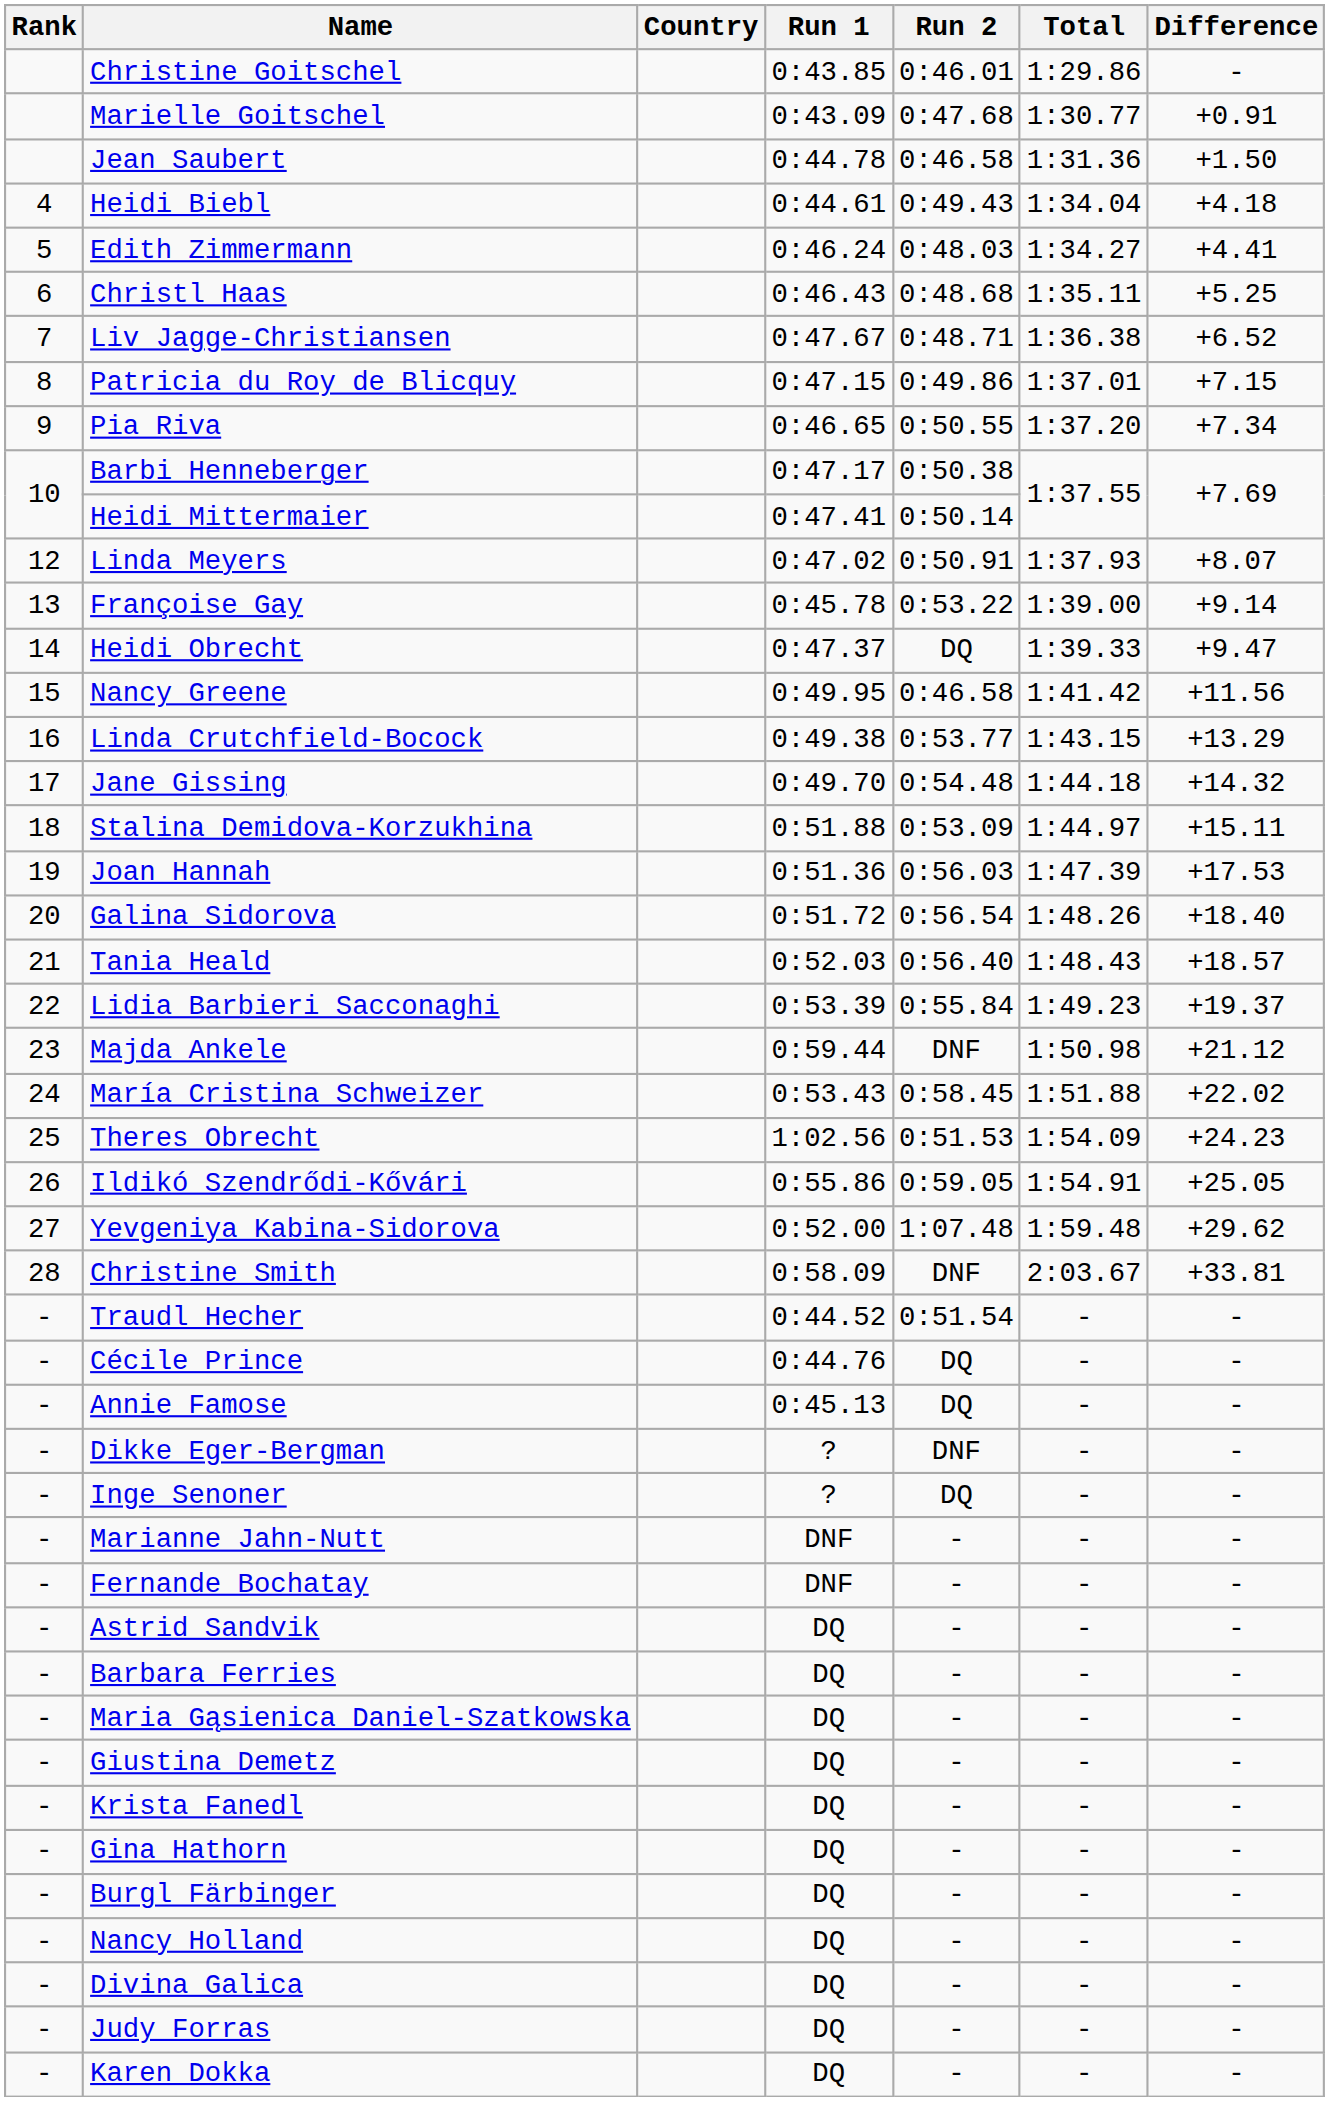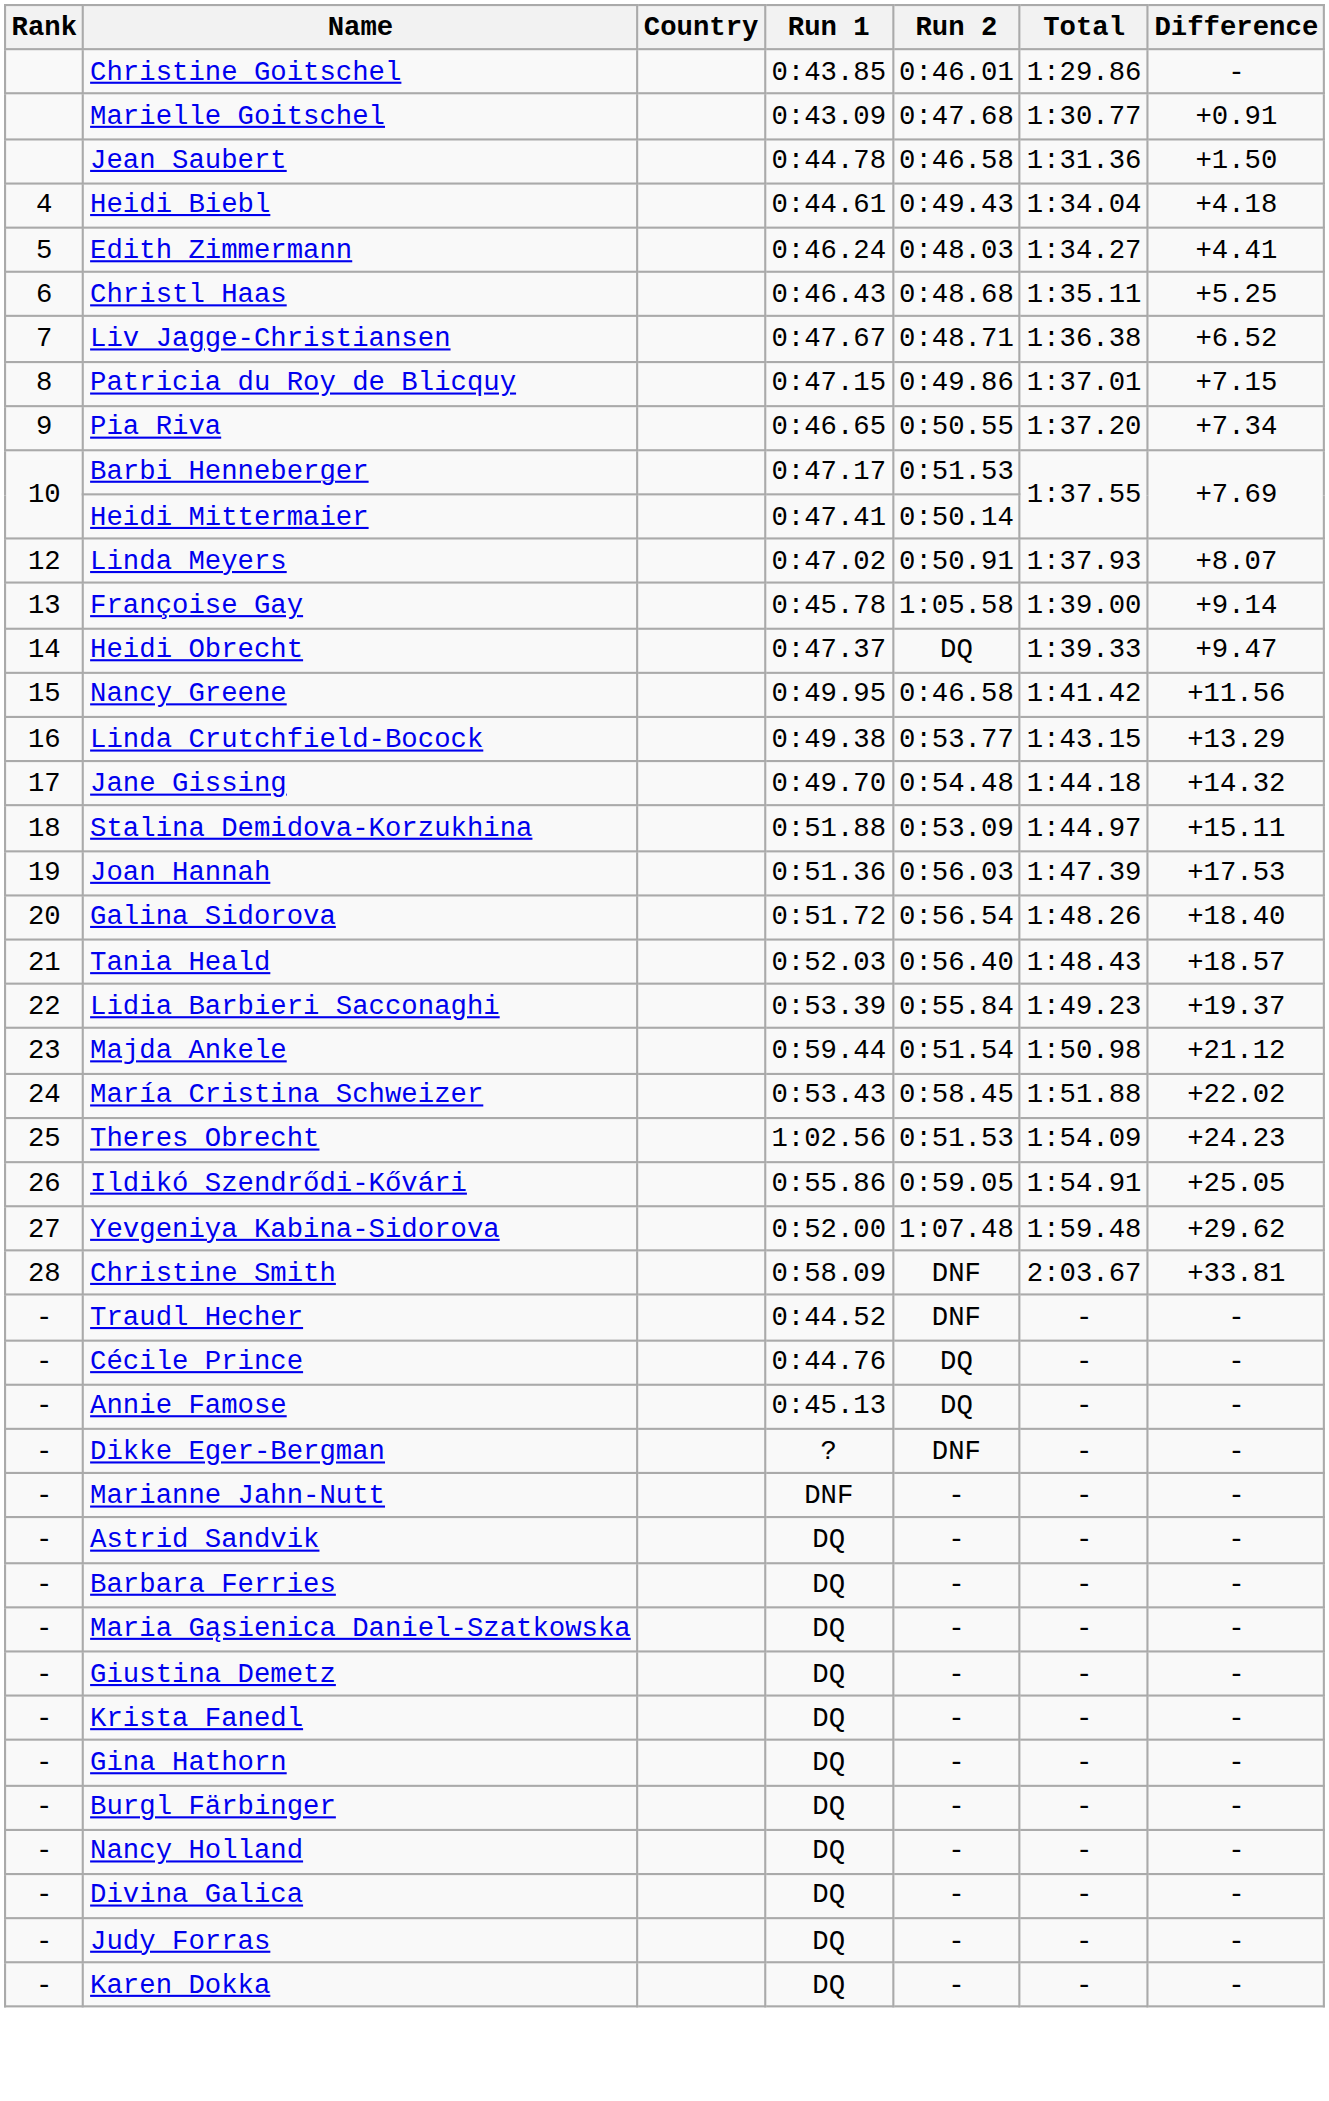 <table class="wikitable sortable" style="text-align:center">
 <tr>
 <th>Rank</th>
 <th>Name</th>
 <th>Country</th>
 <th>Run 1</th>
 <th>Run 2</th>
 <th>Total</th>
 <th>Difference</th>
 </tr>
 <tr>
 <td></td>
 <td align=left><a href='#'>Christine Goitschel</a></td>
 <td align=left></td>
 <td>0:43.85</td>
 <td>0:46.01</td>
 <td>1:29.86</td>
 <td>-</td>
 </tr>
 <tr>
 <td></td>
 <td align=left><a href='#'>Marielle Goitschel</a></td>
 <td align=left></td>
 <td>0:43.09</td>
 <td>0:47.68</td>
 <td>1:30.77</td>
 <td>+0.91</td>
 </tr>
 <tr>
 <td></td>
 <td align=left><a href='#'>Jean Saubert</a></td>
 <td align=left></td>
 <td>0:44.78</td>
 <td>0:46.58</td>
 <td>1:31.36</td>
 <td>+1.50</td>
 </tr>
 <tr>
 <td>4</td>
 <td align=left><a href='#'>Heidi Biebl</a></td>
 <td align=left></td>
 <td>0:44.61</td>
 <td>0:49.43</td>
 <td>1:34.04</td>
 <td>+4.18</td>
 </tr>
 <tr>
 <td>5</td>
 <td align=left><a href='#'>Edith Zimmermann</a></td>
 <td align=left></td>
 <td>0:46.24</td>
 <td>0:48.03</td>
 <td>1:34.27</td>
 <td>+4.41</td>
 </tr>
 <tr>
 <td>6</td>
 <td align=left><a href='#'>Christl Haas</a></td>
 <td align=left></td>
 <td>0:46.43</td>
 <td>0:48.68</td>
 <td>1:35.11</td>
 <td>+5.25</td>
 </tr>
 <tr>
 <td>7</td>
 <td align=left><a href='#'>Liv Jagge-Christiansen</a></td>
 <td align=left></td>
 <td>0:47.67</td>
 <td>0:48.71</td>
 <td>1:36.38</td>
 <td>+6.52</td>
 </tr>
 <tr>
 <td>8</td>
 <td align=left><a href='#'>Patricia du Roy de Blicquy</a></td>
 <td align=left></td>
 <td>0:47.15</td>
 <td>0:49.86</td>
 <td>1:37.01</td>
 <td>+7.15</td>
 </tr>
 <tr>
 <td>9</td>
 <td align=left><a href='#'>Pia Riva</a></td>
 <td align=left></td>
 <td>0:46.65</td>
 <td>0:50.55</td>
 <td>1:37.20</td>
 <td>+7.34</td>
 </tr>
 <tr>
 <td rowspan=2>10</td>
 <td align=left><a href='#'>Barbi Henneberger</a></td>
 <td align=left></td>
 <td>0:47.17</td>
-<td>0:50.38</td>
+<td>0:51.53</td>
 <td rowspan=2>1:37.55</td>
 <td rowspan=2>+7.69</td>
 </tr>
 <tr>
 <td align=left><a href='#'>Heidi Mittermaier</a></td>
 <td align=left></td>
 <td>0:47.41</td>
 <td>0:50.14</td>
 </tr>
 <tr>
 <td>12</td>
 <td align=left><a href='#'>Linda Meyers</a></td>
 <td align=left></td>
 <td>0:47.02</td>
 <td>0:50.91</td>
 <td>1:37.93</td>
 <td>+8.07</td>
 </tr>
 <tr>
 <td>13</td>
 <td align=left><a href='#'>Françoise Gay</a></td>
 <td align=left></td>
 <td>0:45.78</td>
-<td>0:53.22</td>
+<td>1:05.58</td>
 <td>1:39.00</td>
 <td>+9.14</td>
 </tr>
 <tr>
 <td>14</td>
 <td align=left><a href='#'>Heidi Obrecht</a></td>
 <td align=left></td>
 <td>0:47.37</td>
 <td>DQ</td>
 <td>1:39.33</td>
 <td>+9.47</td>
 </tr>
 <tr>
 <td>15</td>
 <td align=left><a href='#'>Nancy Greene</a></td>
 <td align=left></td>
 <td>0:49.95</td>
 <td>0:46.58</td>
 <td>1:41.42</td>
 <td>+11.56</td>
 </tr>
 <tr>
 <td>16</td>
 <td align=left><a href='#'>Linda Crutchfield-Bocock</a></td>
 <td align=left></td>
 <td>0:49.38</td>
 <td>0:53.77</td>
 <td>1:43.15</td>
 <td>+13.29</td>
 </tr>
 <tr>
 <td>17</td>
 <td align=left><a href='#'>Jane Gissing</a></td>
 <td align=left></td>
 <td>0:49.70</td>
 <td>0:54.48</td>
 <td>1:44.18</td>
 <td>+14.32</td>
 </tr>
 <tr>
 <td>18</td>
 <td align=left><a href='#'>Stalina Demidova-Korzukhina</a></td>
 <td align=left></td>
 <td>0:51.88</td>
 <td>0:53.09</td>
 <td>1:44.97</td>
 <td>+15.11</td>
 </tr>
 <tr>
 <td>19</td>
 <td align=left><a href='#'>Joan Hannah</a></td>
 <td align=left></td>
 <td>0:51.36</td>
 <td>0:56.03</td>
 <td>1:47.39</td>
 <td>+17.53</td>
 </tr>
 <tr>
 <td>20</td>
 <td align=left><a href='#'>Galina Sidorova</a></td>
 <td align=left></td>
 <td>0:51.72</td>
 <td>0:56.54</td>
 <td>1:48.26</td>
 <td>+18.40</td>
 </tr>
 <tr>
 <td>21</td>
 <td align=left><a href='#'>Tania Heald</a></td>
 <td align=left></td>
 <td>0:52.03</td>
 <td>0:56.40</td>
 <td>1:48.43</td>
 <td>+18.57</td>
 </tr>
 <tr>
 <td>22</td>
 <td align=left><a href='#'>Lidia Barbieri Sacconaghi</a></td>
 <td align=left></td>
 <td>0:53.39</td>
 <td>0:55.84</td>
 <td>1:49.23</td>
 <td>+19.37</td>
 </tr>
 <tr>
 <td>23</td>
 <td align=left><a href='#'>Majda Ankele</a></td>
 <td align=left></td>
 <td>0:59.44</td>
-<td>DNF</td>
+<td>0:51.54</td>
 <td>1:50.98</td>
 <td>+21.12</td>
 </tr>
 <tr>
 <td>24</td>
 <td align=left><a href='#'>María Cristina Schweizer</a></td>
 <td align=left></td>
 <td>0:53.43</td>
 <td>0:58.45</td>
 <td>1:51.88</td>
 <td>+22.02</td>
 </tr>
 <tr>
 <td>25</td>
 <td align=left><a href='#'>Theres Obrecht</a></td>
 <td align=left></td>
 <td>1:02.56</td>
 <td>0:51.53</td>
 <td>1:54.09</td>
 <td>+24.23</td>
 </tr>
 <tr>
 <td>26</td>
 <td align=left><a href='#'>Ildikó Szendrődi-Kővári</a></td>
 <td align=left></td>
 <td>0:55.86</td>
 <td>0:59.05</td>
 <td>1:54.91</td>
 <td>+25.05</td>
 </tr>
 <tr>
 <td>27</td>
 <td align=left><a href='#'>Yevgeniya Kabina-Sidorova</a></td>
 <td align=left></td>
 <td>0:52.00</td>
 <td>1:07.48</td>
 <td>1:59.48</td>
 <td>+29.62</td>
 </tr>
 <tr>
 <td>28</td>
 <td align=left><a href='#'>Christine Smith</a></td>
 <td align=left></td>
 <td>0:58.09</td>
 <td>DNF</td>
 <td>2:03.67</td>
 <td>+33.81</td>
 </tr>
 <tr>
 <td>-</td>
 <td align=left><a href='#'>Traudl Hecher</a></td>
 <td align=left></td>
 <td>0:44.52</td>
-<td>0:51.54</td>
+<td>DNF</td>
 <td>-</td>
 <td>-</td>
 </tr>
 <tr>
 <td>-</td>
 <td align=left><a href='#'>Cécile Prince</a></td>
 <td align=left></td>
 <td>0:44.76</td>
 <td>DQ</td>
 <td>-</td>
 <td>-</td>
 </tr>
 <tr>
 <td>-</td>
 <td align=left><a href='#'>Annie Famose</a></td>
 <td align=left></td>
 <td>0:45.13</td>
 <td>DQ</td>
 <td>-</td>
 <td>-</td>
 </tr>
 <tr>
 <td>-</td>
 <td align=left><a href='#'>Dikke Eger-Bergman</a></td>
 <td align=left></td>
 <td>?</td>
 <td>DNF</td>
 <td>-</td>
 <td>-</td>
 </tr>
 <tr>
 <td>-</td>
-<td align=left><a href='#'>Inge Senoner</a></td>
-<td align=left></td>
-<td>?</td>
-<td>DQ</td>
-<td>-</td>
-<td>-</td>
-</tr>
-<tr>
-<td>-</td>
 <td align=left><a href='#'>Marianne Jahn-Nutt</a></td>
-<td align=left></td>
-<td>DNF</td>
-<td>-</td>
-<td>-</td>
-<td>-</td>
-</tr>
-<tr>
-<td>-</td>
-<td align=left><a href='#'>Fernande Bochatay</a></td>
 <td align=left></td>
 <td>DNF</td>
 <td>-</td>
 <td>-</td>
 <td>-</td>
 </tr>
 <tr>
 <td>-</td>
 <td align=left><a href='#'>Astrid Sandvik</a></td>
 <td align=left></td>
 <td>DQ</td>
 <td>-</td>
 <td>-</td>
 <td>-</td>
 </tr>
 <tr>
 <td>-</td>
 <td align=left><a href='#'>Barbara Ferries</a></td>
 <td align=left></td>
 <td>DQ</td>
 <td>-</td>
 <td>-</td>
 <td>-</td>
 </tr>
 <tr>
 <td>-</td>
 <td align=left><a href='#'>Maria Gąsienica Daniel-Szatkowska</a></td>
 <td align=left></td>
 <td>DQ</td>
 <td>-</td>
 <td>-</td>
 <td>-</td>
 </tr>
 <tr>
 <td>-</td>
 <td align=left><a href='#'>Giustina Demetz</a></td>
 <td align=left></td>
 <td>DQ</td>
 <td>-</td>
 <td>-</td>
 <td>-</td>
 </tr>
 <tr>
 <td>-</td>
 <td align=left><a href='#'>Krista Fanedl</a></td>
 <td align=left></td>
 <td>DQ</td>
 <td>-</td>
 <td>-</td>
 <td>-</td>
 </tr>
 <tr>
 <td>-</td>
 <td align=left><a href='#'>Gina Hathorn</a></td>
 <td align=left></td>
 <td>DQ</td>
 <td>-</td>
 <td>-</td>
 <td>-</td>
 </tr>
 <tr>
 <td>-</td>
 <td align=left><a href='#'>Burgl Färbinger</a></td>
 <td align=left></td>
 <td>DQ</td>
 <td>-</td>
 <td>-</td>
 <td>-</td>
 </tr>
 <tr>
 <td>-</td>
 <td align=left><a href='#'>Nancy Holland</a></td>
 <td align=left></td>
 <td>DQ</td>
 <td>-</td>
 <td>-</td>
 <td>-</td>
 </tr>
 <tr>
 <td>-</td>
 <td align=left><a href='#'>Divina Galica</a></td>
 <td align=left></td>
 <td>DQ</td>
 <td>-</td>
 <td>-</td>
 <td>-</td>
 </tr>
 <tr>
 <td>-</td>
 <td align=left><a href='#'>Judy Forras</a></td>
 <td align=left></td>
 <td>DQ</td>
 <td>-</td>
 <td>-</td>
 <td>-</td>
 </tr>
 <tr>
 <td>-</td>
 <td align=left><a href='#'>Karen Dokka</a></td>
 <td align=left></td>
 <td>DQ</td>
 <td>-</td>
 <td>-</td>
 <td>-</td>
 </tr>
 </table>
